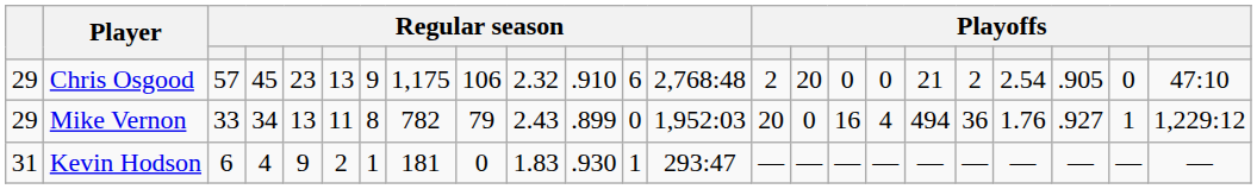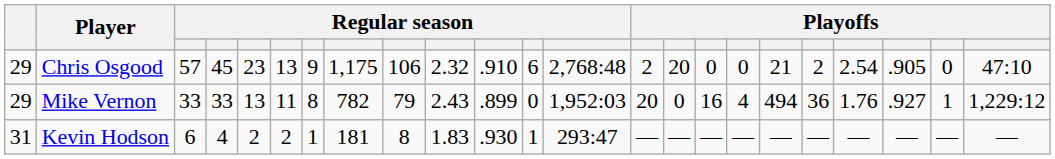 <table class="wikitable plainrowheaders" style="text-align:center;">
 <tr>
 <th scope="col" rowspan="2"></th>
 <th scope="col" rowspan="2">Player</th>
 <th scope=colgroup colspan=11>Regular season</th>
 <th scope=colgroup colspan=10>Playoffs</th>
 </tr>
 <tr>
 <th scope="col"></th>
 <th scope="col"></th>
 <th scope="col"></th>
 <th scope="col"></th>
 <th scope="col"></th>
 <th scope="col"></th>
 <th scope="col"></th>
 <th scope="col"></th>
 <th scope="col"></th>
 <th scope="col"></th>
 <th scope="col"></th>
 <th scope="col"></th>
 <th scope="col"></th>
 <th scope="col"></th>
 <th scope="col"></th>
 <th scope="col"></th>
 <th scope="col"></th>
 <th scope="col"></th>
 <th scope="col"></th>
 <th scope="col"></th>
 <th scope="col"></th>
 </tr>
 <tr>
 <td scope="row">29</td>
 <td align="left"><a href='#'>Chris Osgood</a></td>
 <td>57</td>
 <td>45</td>
 <td>23</td>
 <td>13</td>
 <td>9</td>
 <td>1,175</td>
 <td>106</td>
 <td>2.32</td>
 <td>.910</td>
 <td>6</td>
 <td>2,768:48</td>
 <td>2</td>
 <td>20</td>
 <td>0</td>
 <td>0</td>
 <td>21</td>
 <td>2</td>
 <td>2.54</td>
 <td>.905</td>
 <td>0</td>
 <td>47:10</td>
 </tr>
 <tr>
 <td scope="row">29</td>
 <td align="left"><a href='#'>Mike Vernon</a></td>
 <td>33</td>
-<td>34</td>
+<td>33</td>
 <td>13</td>
 <td>11</td>
 <td>8</td>
 <td>782</td>
 <td>79</td>
 <td>2.43</td>
 <td>.899</td>
 <td>0</td>
 <td>1,952:03</td>
 <td>20</td>
 <td>0</td>
 <td>16</td>
 <td>4</td>
 <td>494</td>
 <td>36</td>
 <td>1.76</td>
 <td>.927</td>
 <td>1</td>
 <td>1,229:12</td>
 </tr>
 <tr>
 <td scope="row">31</td>
 <td align="left"><a href='#'>Kevin Hodson</a></td>
 <td>6</td>
 <td>4</td>
-<td>9</td>
+<td>2</td>
 <td>2</td>
 <td>1</td>
 <td>181</td>
-<td>0</td>
+<td>8</td>
 <td>1.83</td>
 <td>.930</td>
 <td>1</td>
 <td>293:47</td>
 <td>—</td>
 <td>—</td>
 <td>—</td>
 <td>—</td>
 <td>—</td>
 <td>—</td>
 <td>—</td>
 <td>—</td>
 <td>—</td>
 <td>—</td>
 </tr>
 </table>
